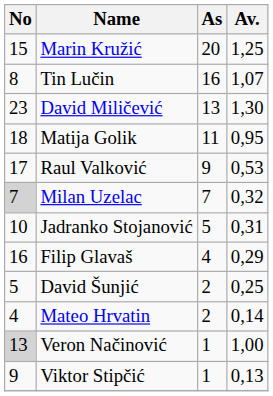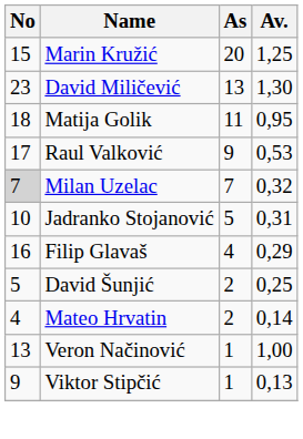 <table class="wikitable">
 <tr>
 <th>No</th>
 <th>Name</th>
 <th>As</th>
 <th>Av.</th>
 </tr>
 <tr>
 <td>15</td>
 <td><a href='#'>Marin Kružić</a></td>
 <td>20</td>
 <td>1,25</td>
-</tr>
-<tr>
-<td>8</td>
-<td>Tin Lučin</td>
-<td>16</td>
-<td>1,07</td>
 </tr>
 <tr>
 <td>23</td>
 <td><a href='#'>David Miličević</a></td>
 <td>13</td>
 <td>1,30</td>
 </tr>
 <tr>
 <td>18</td>
 <td>Matija Golik</td>
 <td>11</td>
 <td>0,95</td>
 </tr>
 <tr>
 <td>17</td>
 <td>Raul Valković</td>
 <td>9</td>
 <td>0,53</td>
 </tr>
 <tr>
 <td style="background: lightgrey;">7</td>
 <td><a href='#'>Milan Uzelac</a></td>
 <td>7</td>
 <td>0,32</td>
 </tr>
 <tr>
 <td>10</td>
 <td>Jadranko Stojanović</td>
 <td>5</td>
 <td>0,31</td>
 </tr>
 <tr>
 <td>16</td>
 <td>Filip Glavaš</td>
 <td>4</td>
 <td>0,29</td>
 </tr>
 <tr>
 <td>5</td>
 <td>David Šunjić</td>
 <td>2</td>
 <td>0,25</td>
 </tr>
 <tr>
 <td>4</td>
 <td><a href='#'>Mateo Hrvatin</a></td>
 <td>2</td>
 <td>0,14</td>
 </tr>
 <tr>
-<td style="background: lightgrey;">13</td>
+<td>13</td>
 <td>Veron Načinović</td>
 <td>1</td>
 <td>1,00</td>
 </tr>
 <tr>
 <td>9</td>
 <td>Viktor Stipčić</td>
 <td>1</td>
 <td>0,13</td>
 </tr>
 <tr>
 </tr>
 </table>
